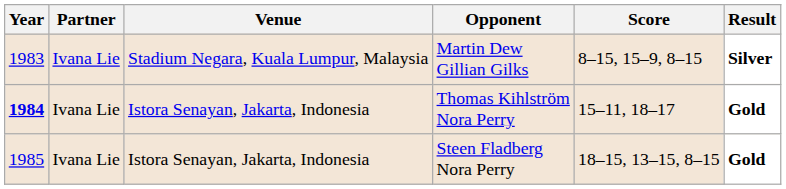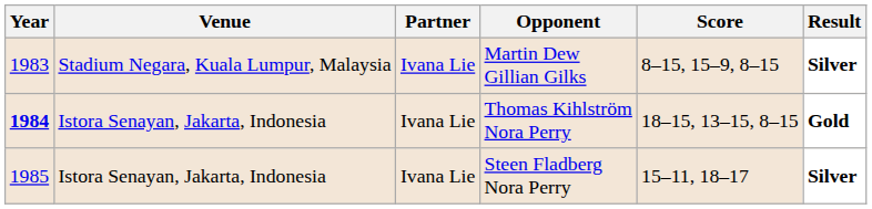 <table class="sortable wikitable" style="font-size: 90%;">
 <tr>
 <th>Year</th>
+<th>Venue</th>
 <th>Partner</th>
-<th>Venue</th>
 <th>Opponent</th>
 <th>Score</th>
 <th>Result</th>
 </tr>
 <tr style="background:#F3E6D7">
 <td align="center"><a href='#'>1983</a></td>
+<td align="left"><a href='#'>Stadium Negara</a>, <a href='#'>Kuala Lumpur</a>, Malaysia</td>
 <td align="left"> <a href='#'>Ivana Lie</a></td>
-<td align="left"><a href='#'>Stadium Negara</a>, <a href='#'>Kuala Lumpur</a>, Malaysia</td>
 <td align="left"> <a href='#'>Martin Dew</a><br> <a href='#'>Gillian Gilks</a></td>
 <td align="left">8–15, 15–9, 8–15</td>
 <td style="text-align:left; background:white"> <strong>Silver</strong></td>
 </tr>
 <tr style="background:#F3E6D7">
 <td align="center"><strong><a href='#'>1984</a></strong></td>
+<td align="left"><a href='#'>Istora Senayan</a>, <a href='#'>Jakarta</a>, Indonesia</td>
 <td align="left"> Ivana Lie</td>
-<td align="left"><a href='#'>Istora Senayan</a>, <a href='#'>Jakarta</a>, Indonesia</td>
 <td align="left"> <a href='#'>Thomas Kihlström</a><br> <a href='#'>Nora Perry</a></td>
-<td align="left">15–11, 18–17</td>
+<td align="left">18–15, 13–15, 8–15</td>
 <td style="text-align:left; background:white"> <strong>Gold</strong></td>
 </tr>
 <tr style="background:#F3E6D7">
 <td align="center"><a href='#'>1985</a></td>
+<td align="left">Istora Senayan, Jakarta, Indonesia</td>
 <td align="left"> Ivana Lie</td>
-<td align="left">Istora Senayan, Jakarta, Indonesia</td>
 <td align="left"> <a href='#'>Steen Fladberg</a><br> Nora Perry</td>
-<td align="left">18–15, 13–15, 8–15</td>
-<td style="text-align:left; background:white"> <strong>Gold</strong></td>
+<td align="left">15–11, 18–17</td>
+<td style="text-align:left; background:white"> <strong>Silver</strong></td>
 </tr>
 </table>
